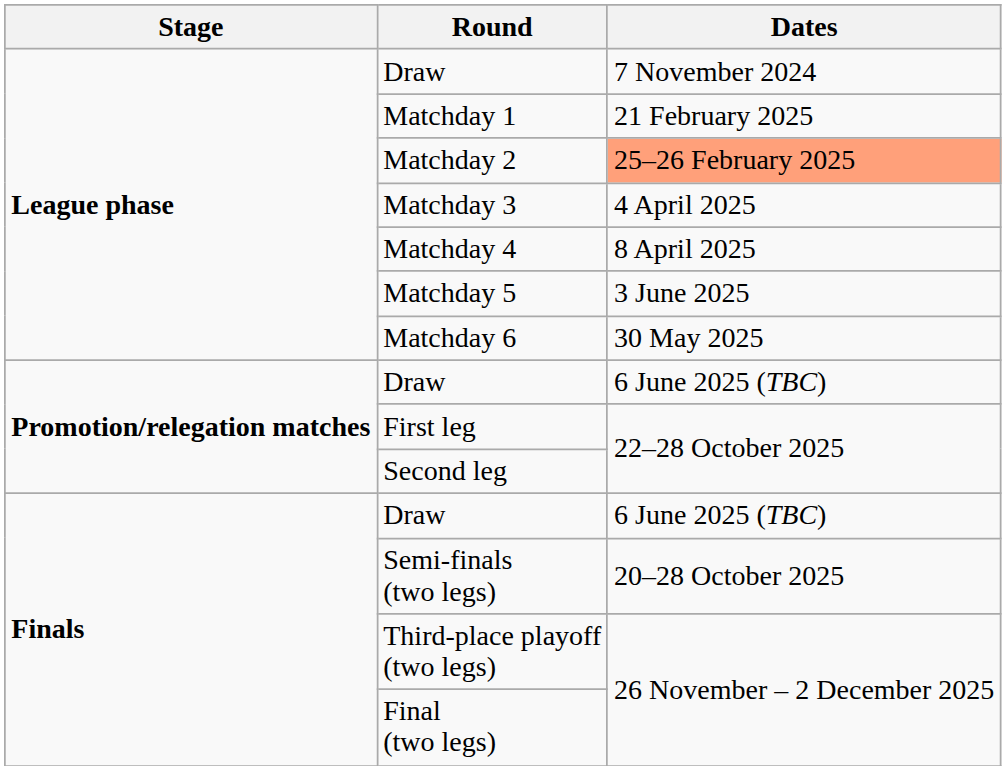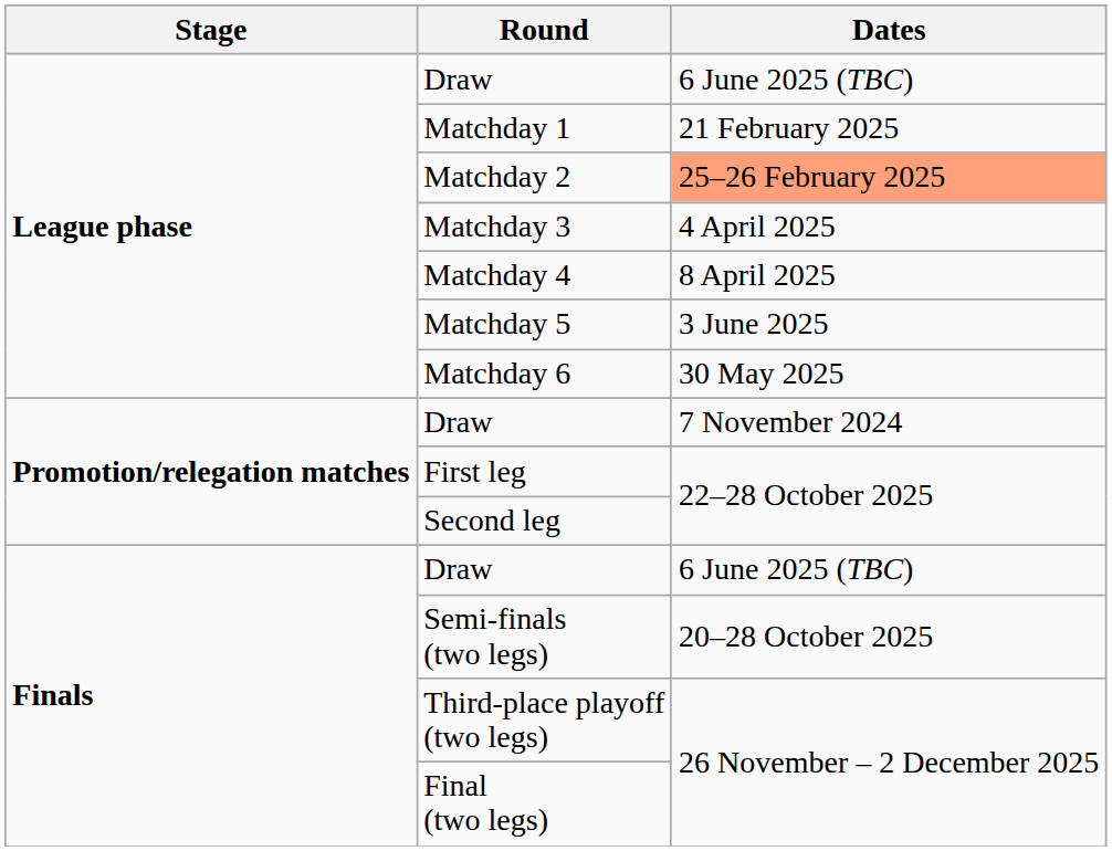 <table class="wikitable">
 <tr>
 <th>Stage</th>
 <th>Round</th>
 <th>Dates</th>
 </tr>
 <tr>
 <td rowspan=7><strong>League phase</strong></td>
 <td>Draw</td>
-<td>7 November 2024</td>
+<td>6 June 2025 (<em>TBC</em>)</td>
 </tr>
 <tr>
 <td>Matchday 1</td>
 <td>21 February 2025</td>
 </tr>
 <tr>
 <td>Matchday 2</td>
 <td style="background: lightsalmon;">25–26 February 2025</td>
 </tr>
 <tr>
 <td>Matchday 3</td>
 <td>4 April 2025</td>
 </tr>
 <tr>
 <td>Matchday 4</td>
 <td>8 April 2025</td>
 </tr>
 <tr>
 <td>Matchday 5</td>
 <td>3 June 2025</td>
 </tr>
 <tr>
 <td>Matchday 6</td>
 <td>30 May 2025</td>
 </tr>
 <tr>
 <td rowspan=3><strong>Promotion/relegation matches</strong></td>
 <td>Draw</td>
-<td>6 June 2025 (<em>TBC</em>)</td>
+<td>7 November 2024</td>
 </tr>
 <tr>
 <td>First leg</td>
 <td rowspan=2>22–28 October 2025</td>
 </tr>
 <tr>
 <td>Second leg</td>
 </tr>
 <tr>
 <td rowspan=4><strong>Finals</strong></td>
 <td>Draw</td>
 <td>6 June 2025 (<em>TBC</em>)</td>
 </tr>
 <tr>
 <td>Semi-finals<br> (two legs)</td>
 <td>20–28 October 2025</td>
 </tr>
 <tr>
 <td>Third-place playoff<br> (two legs)</td>
 <td rowspan="2">26 November – 2 December 2025</td>
 </tr>
 <tr>
 <td>Final<br> (two legs)</td>
 </tr>
 </table>
